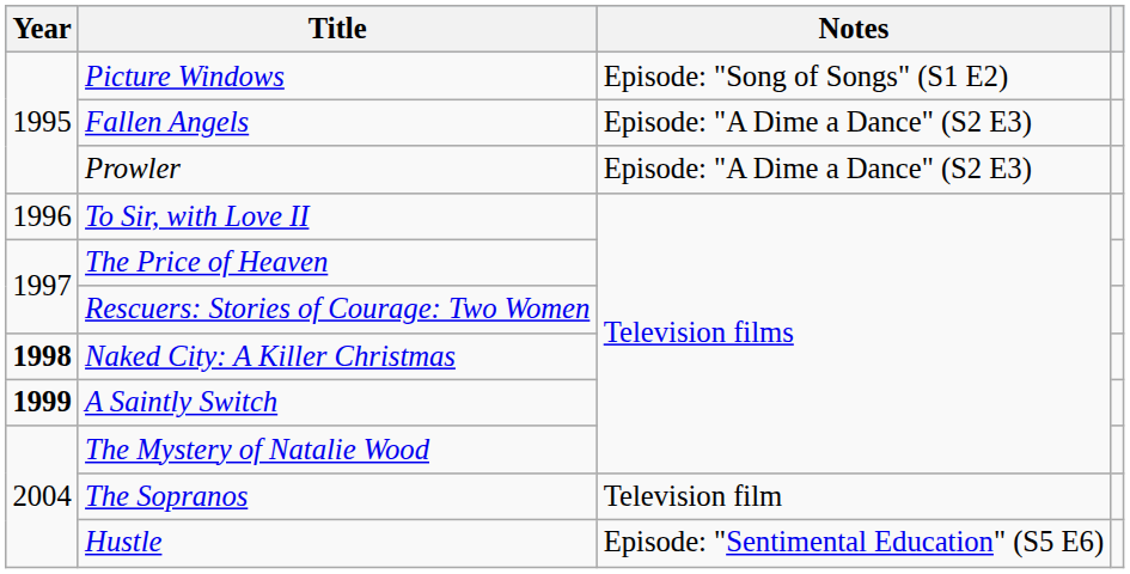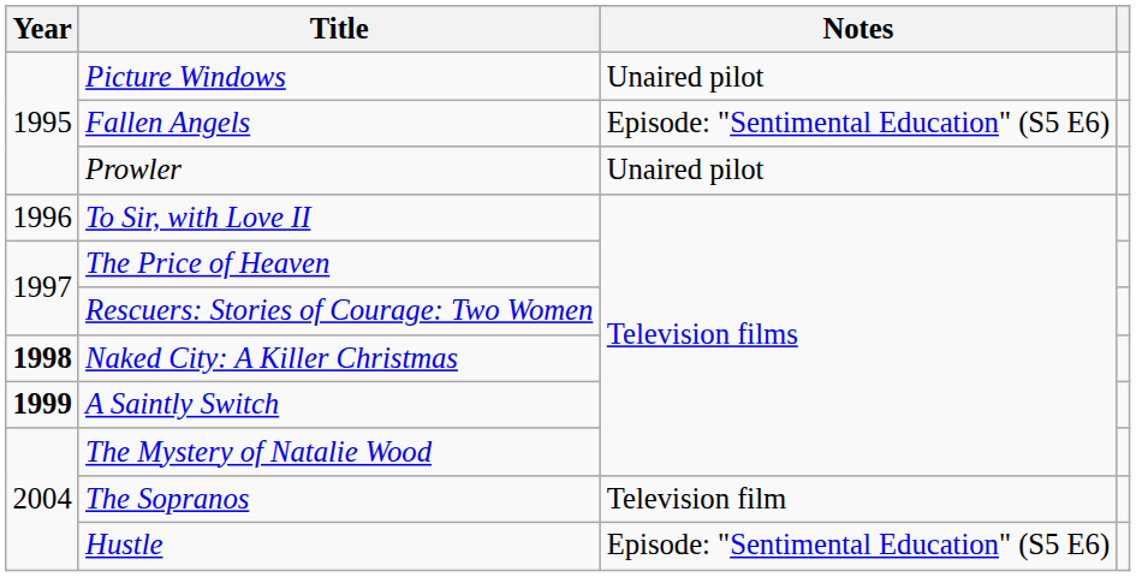 <table class="wikitable">
 <tr style="background:#b0c4de; text-align:center;">
 <th>Year</th>
 <th>Title</th>
 <th>Notes</th>
 <th></th>
 </tr>
 <tr>
 <td rowspan="3">1995</td>
 <td><em><a href='#'>Picture Windows</a></em></td>
-<td>Episode: "Song of Songs" (S1 E2)</td>
+<td>Unaired pilot</td>
 <td></td>
 </tr>
 <tr>
 <td><em><a href='#'>Fallen Angels</a></em></td>
-<td>Episode: "A Dime a Dance" (S2 E3)</td>
+<td>Episode: "<a href='#'>Sentimental Education</a>" (S5 E6)</td>
 <td></td>
 </tr>
 <tr>
 <td><em>Prowler</em></td>
-<td>Episode: "A Dime a Dance" (S2 E3)</td>
+<td>Unaired pilot</td>
 <td></td>
 </tr>
 <tr>
 <td>1996</td>
 <td><em><a href='#'>To Sir, with Love II</a></em></td>
 <td rowspan="6"><a href='#'>Television films</a></td>
 <td></td>
 </tr>
 <tr>
 <td rowspan="2">1997</td>
 <td><em><a href='#'>The Price of Heaven</a></em></td>
 <td></td>
 </tr>
 <tr>
 <td><em><a href='#'>Rescuers: Stories of Courage: Two Women</a></em></td>
 <td></td>
 </tr>
 <tr>
 <td><strong>1998</strong></td>
 <td><em><a href='#'>Naked City: A Killer Christmas</a></em></td>
 <td></td>
 </tr>
 <tr>
 <td><strong>1999</strong></td>
 <td><em><a href='#'>A Saintly Switch</a></em></td>
 <td></td>
 </tr>
 <tr>
 <td rowspan="3">2004</td>
 <td><em><a href='#'>The Mystery of Natalie Wood</a></em></td>
 <td></td>
 </tr>
 <tr>
 <td><em><a href='#'>The Sopranos</a></em></td>
 <td>Television film</td>
 <td></td>
 </tr>
 <tr>
 <td><em><a href='#'>Hustle</a></em></td>
 <td>Episode: "<a href='#'>Sentimental Education</a>" (S5 E6)</td>
 <td></td>
 </tr>
 </table>
